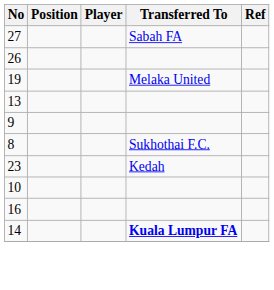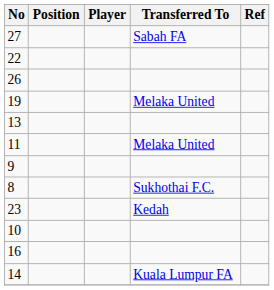 <table class="wikitable sortable" style="width:50%; text-align:center; font-size:100%; text-align:left;">
 <tr>
 <th><strong>No</strong></th>
 <th><strong>Position</strong></th>
 <th><strong>Player</strong></th>
 <th><strong>Transferred To</strong></th>
 <th><strong>Ref</strong></th>
 </tr>
 <tr>
 <td>27</td>
 <td></td>
 <td></td>
 <td> <a href='#'>Sabah FA</a></td>
+<td></td>
+</tr>
+<tr>
+<td>22</td>
+<td></td>
+<td></td>
+<td></td>
 <td></td>
 </tr>
 <tr>
 <td>26</td>
 <td></td>
 <td></td>
 <td></td>
 <td></td>
 </tr>
 <tr>
 <td>19</td>
 <td></td>
 <td></td>
 <td> <a href='#'>Melaka United</a></td>
 <td></td>
 </tr>
 <tr>
 <td>13</td>
 <td></td>
 <td></td>
 <td></td>
+<td></td>
+</tr>
+<tr>
+<td>11</td>
+<td></td>
+<td></td>
+<td> <a href='#'>Melaka United</a></td>
 <td></td>
 </tr>
 <tr>
 <td>9</td>
 <td></td>
 <td></td>
 <td></td>
 <td></td>
 </tr>
 <tr>
 <td>8</td>
 <td></td>
 <td></td>
 <td> <a href='#'>Sukhothai F.C.</a></td>
 <td></td>
 </tr>
 <tr>
 <td>23</td>
 <td></td>
 <td></td>
 <td> <a href='#'>Kedah</a></td>
 <td></td>
 </tr>
 <tr>
 <td>10</td>
 <td></td>
 <td></td>
 <td></td>
 <td></td>
 </tr>
 <tr>
 <td>16</td>
 <td></td>
 <td></td>
 <td></td>
 <td></td>
 </tr>
 <tr>
 <td>14</td>
 <td></td>
 <td></td>
-<td><strong> <a href='#'>Kuala Lumpur FA</a></strong></td>
+<td> <a href='#'>Kuala Lumpur FA</a></td>
 <td></td>
 </tr>
 <tr>
 </tr>
 </table>
